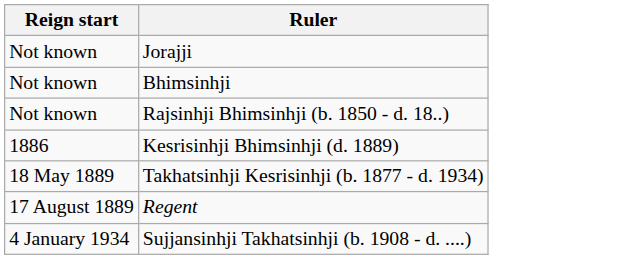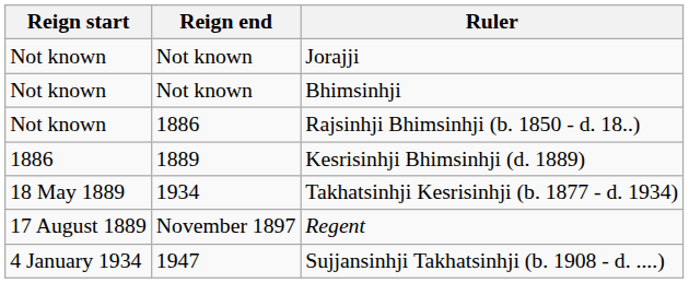 <table class="wikitable">
 <tr>
 <th>Reign start</th>
+<th>Reign end</th>
 <th>Ruler</th>
 </tr>
 <tr>
+<td>Not known</td>
 <td>Not known</td>
 <td>Jorajji</td>
 </tr>
 <tr>
 <td>Not known</td>
+<td>Not known</td>
 <td>Bhimsinhji</td>
 </tr>
 <tr>
 <td>Not known</td>
+<td>1886</td>
 <td>Rajsinhji Bhimsinhji (b. 1850 - d. 18..)</td>
 </tr>
 <tr>
 <td>1886</td>
+<td>1889</td>
 <td>Kesrisinhji Bhimsinhji     (d. 1889)</td>
 </tr>
 <tr>
 <td>18 May 1889</td>
+<td>1934</td>
 <td>Takhatsinhji Kesrisinhji   (b. 1877 - d. 1934)</td>
 </tr>
 <tr>
 <td>17 August 1889</td>
+<td>November 1897</td>
 <td><em>Regent</em></td>
 </tr>
 <tr>
 <td>4 January 1934</td>
+<td>1947</td>
 <td>Sujjansinhji Takhatsinhji  (b. 1908 - d. ....)</td>
 </tr>
 </table>
